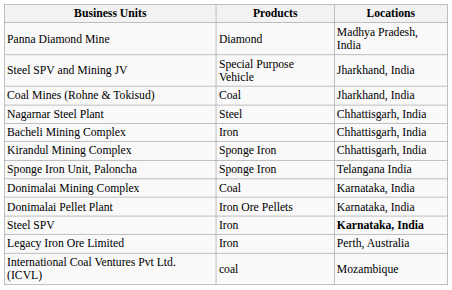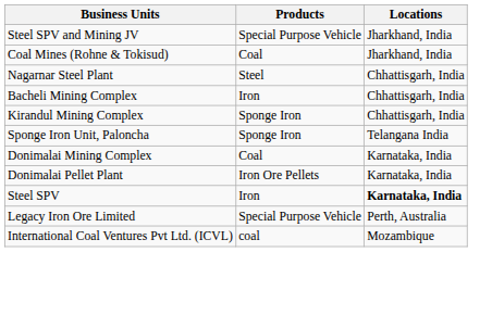 <table class="wikitable">
 <tr>
 <th>Business Units</th>
 <th>Products</th>
 <th>Locations</th>
-</tr>
-<tr>
-<td>Panna Diamond Mine</td>
-<td>Diamond</td>
-<td>Madhya Pradesh, India</td>
 </tr>
 <tr>
 <td>Steel SPV and Mining JV</td>
 <td>Special Purpose Vehicle</td>
 <td>Jharkhand, India</td>
 </tr>
 <tr>
 <td>Coal Mines (Rohne & Tokisud)</td>
 <td>Coal</td>
 <td>Jharkhand, India</td>
 </tr>
 <tr>
 <td>Nagarnar Steel Plant</td>
 <td>Steel</td>
 <td>Chhattisgarh, India</td>
 </tr>
 <tr>
 <td>Bacheli Mining Complex</td>
 <td>Iron</td>
 <td>Chhattisgarh, India</td>
 </tr>
 <tr>
 <td>Kirandul Mining Complex</td>
 <td>Sponge Iron</td>
 <td>Chhattisgarh, India</td>
 </tr>
 <tr>
 <td>Sponge Iron Unit, Paloncha</td>
 <td>Sponge Iron</td>
 <td>Telangana India</td>
 </tr>
 <tr>
 <td>Donimalai Mining Complex</td>
 <td>Coal</td>
 <td>Karnataka, India</td>
 </tr>
 <tr>
 <td>Donimalai Pellet Plant</td>
 <td>Iron Ore Pellets</td>
 <td>Karnataka, India</td>
 </tr>
 <tr>
 <td>Steel SPV</td>
 <td>Iron</td>
 <td><strong>Karnataka, India</strong></td>
 </tr>
 <tr>
 <td>Legacy Iron Ore Limited</td>
-<td>Iron</td>
+<td>Special Purpose Vehicle</td>
 <td>Perth, Australia</td>
 </tr>
 <tr>
 <td>International Coal Ventures Pvt Ltd. (ICVL)</td>
 <td>coal</td>
 <td>Mozambique</td>
 </tr>
 </table>
